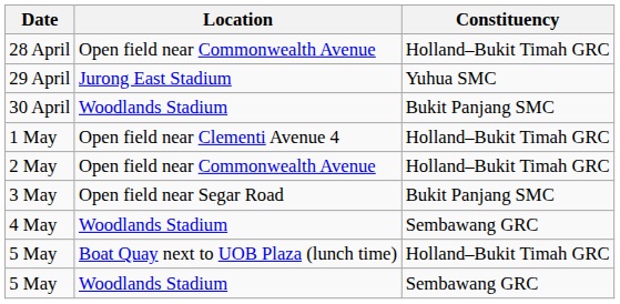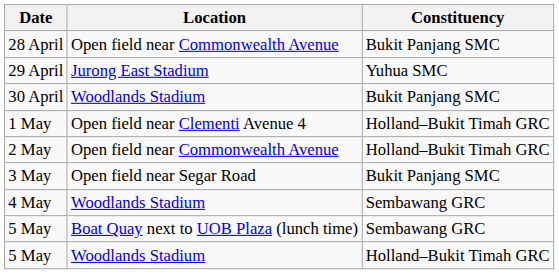 <table class="wikitable sortable">
 <tr>
 <th>Date</th>
 <th>Location</th>
 <th>Constituency</th>
 </tr>
 <tr>
 <td>28 April</td>
 <td>Open field near <a href='#'>Commonwealth Avenue</a></td>
-<td>Holland–Bukit Timah GRC</td>
+<td>Bukit Panjang SMC</td>
 </tr>
 <tr>
 <td>29 April</td>
 <td><a href='#'>Jurong East Stadium</a></td>
 <td>Yuhua SMC</td>
 </tr>
 <tr>
 <td>30 April</td>
 <td><a href='#'>Woodlands Stadium</a></td>
 <td>Bukit Panjang SMC</td>
 </tr>
 <tr>
 <td>1 May</td>
 <td>Open field near <a href='#'>Clementi</a> Avenue 4</td>
 <td>Holland–Bukit Timah GRC</td>
 </tr>
 <tr>
 <td>2 May</td>
 <td>Open field near <a href='#'>Commonwealth Avenue</a></td>
 <td>Holland–Bukit Timah GRC</td>
 </tr>
 <tr>
 <td>3 May</td>
 <td>Open field near Segar Road</td>
 <td>Bukit Panjang SMC</td>
 </tr>
 <tr>
 <td>4 May</td>
 <td><a href='#'>Woodlands Stadium</a></td>
 <td>Sembawang GRC</td>
 </tr>
 <tr>
 <td>5 May</td>
 <td><a href='#'>Boat Quay</a> next to <a href='#'>UOB Plaza</a> (lunch time)</td>
-<td>Holland–Bukit Timah GRC</td>
+<td>Sembawang GRC</td>
 </tr>
 <tr>
 <td>5 May</td>
 <td><a href='#'>Woodlands Stadium</a></td>
-<td>Sembawang GRC</td>
+<td>Holland–Bukit Timah GRC</td>
 </tr>
 </table>
